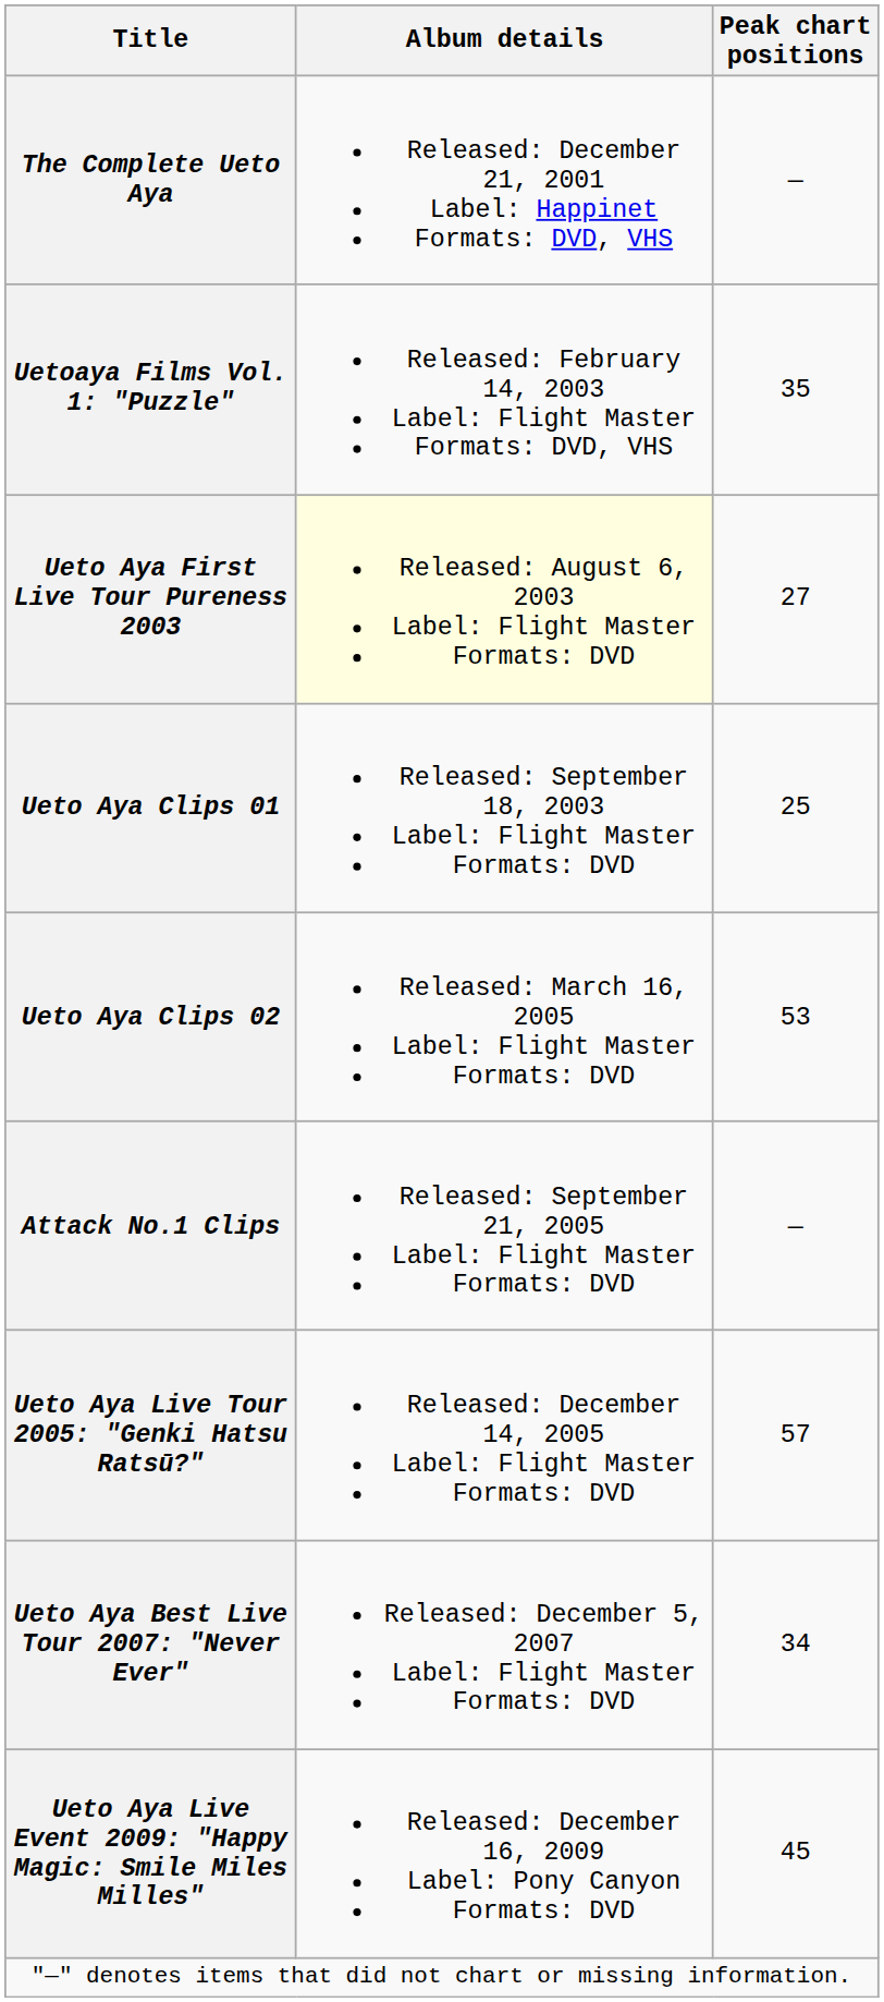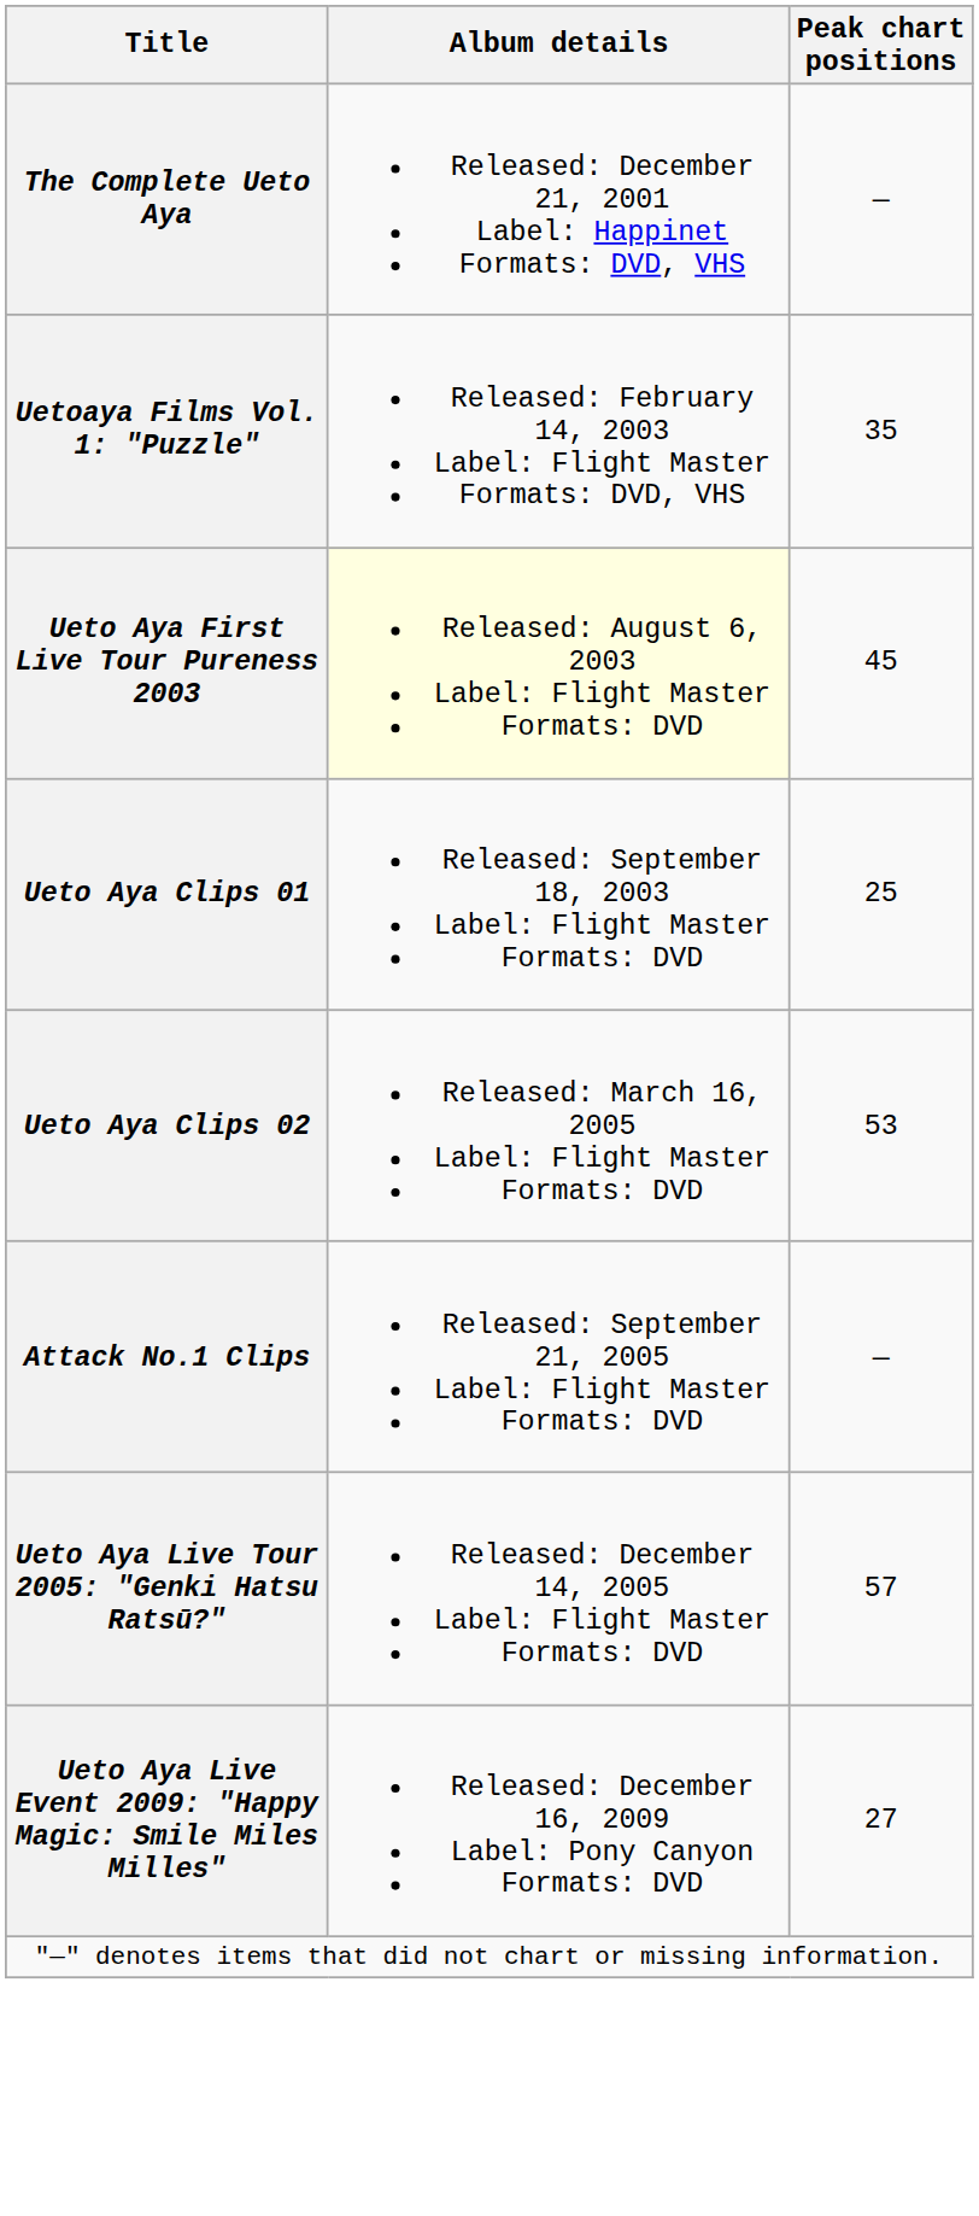 <table class="wikitable plainrowheaders" style="text-align:center;" border="1">
 <tr>
 <th scope="col" style="width:11em;">Title</th>
 <th scope="col" style="width:16em;">Album details</th>
 <th scope="col" style="width:6em;">Peak chart <br>positions<br></th>
 </tr>
 <tr>
 <th scope="row"><em>The Complete Ueto Aya</em></th>
 <td><br><ul><li>Released: December 21, 2001</li><li>Label: <a href='#'>Happinet</a></li><li>Formats: <a href='#'>DVD</a>, <a href='#'>VHS</a></li></ul></td>
 <td>—</td>
 </tr>
 <tr>
 <th scope="row"><em>Uetoaya Films Vol. 1: "Puzzle"</em></th>
 <td><br><ul><li>Released: February 14, 2003</li><li>Label: Flight Master</li><li>Formats: DVD, VHS</li></ul></td>
 <td>35</td>
 </tr>
 <tr>
 <th scope="row"><em>Ueto Aya First Live Tour Pureness 2003</em></th>
 <td style="background: lightyellow;"><br><ul><li>Released: August 6, 2003</li><li>Label: Flight Master</li><li>Formats: DVD</li></ul></td>
-<td>27</td>
+<td>45</td>
 </tr>
 <tr>
 <th scope="row"><em>Ueto Aya Clips 01</em></th>
 <td><br><ul><li>Released: September 18, 2003</li><li>Label: Flight Master</li><li>Formats: DVD</li></ul></td>
 <td>25</td>
 </tr>
 <tr>
 <th scope="row"><em>Ueto Aya Clips 02</em></th>
 <td><br><ul><li>Released: March 16, 2005</li><li>Label: Flight Master</li><li>Formats: DVD</li></ul></td>
 <td>53</td>
 </tr>
 <tr>
 <th scope="row"><em>Attack No.1 Clips</em></th>
 <td><br><ul><li>Released: September 21, 2005</li><li>Label: Flight Master</li><li>Formats: DVD</li></ul></td>
 <td>—</td>
 </tr>
 <tr>
 <th scope="row"><em>Ueto Aya Live Tour 2005: "Genki Hatsu Ratsū?"</em></th>
 <td><br><ul><li>Released: December 14, 2005</li><li>Label: Flight Master</li><li>Formats: DVD</li></ul></td>
 <td>57</td>
 </tr>
 <tr>
-<th scope="row"><em>Ueto Aya Best Live Tour 2007: "Never Ever"</em></th>
-<td><br><ul><li>Released: December 5, 2007</li><li>Label: Flight Master</li><li>Formats: DVD</li></ul></td>
-<td>34</td>
-</tr>
-<tr>
 <th scope="row"><em>Ueto Aya Live Event 2009: "Happy Magic: Smile Miles Milles"</em></th>
 <td><br><ul><li>Released: December 16, 2009</li><li>Label: Pony Canyon</li><li>Formats: DVD</li></ul></td>
-<td>45</td>
+<td>27</td>
 </tr>
 <tr>
 <td align="center" colspan="3" style="font-size:90%">"—" denotes items that did not chart or missing information.</td>
 </tr>
 </table>
